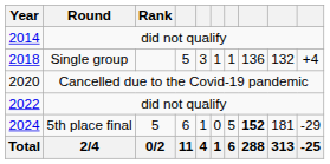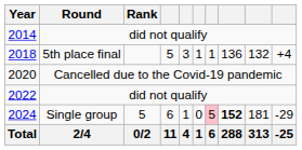 <table class="wikitable" style="text-align: center;">
 <tr>
 <th>Year</th>
 <th>Round</th>
 <th>Rank</th>
 <th></th>
 <th></th>
 <th></th>
 <th></th>
 <th></th>
 <th></th>
 <th></th>
 </tr>
 <tr>
 <td> <a href='#'>2014</a></td>
 <td colspan="9">did not qualify</td>
 </tr>
 <tr>
 <td> <a href='#'>2018</a></td>
-<td>Single group</td>
+<td>5th place final</td>
 <td></td>
 <td>5</td>
 <td>3</td>
 <td>1</td>
 <td>1</td>
 <td>136</td>
 <td>132</td>
 <td>+4</td>
 </tr>
 <tr>
 <td> 2020</td>
 <td colspan="9">Cancelled due to the Covid-19 pandemic</td>
 </tr>
 <tr>
 <td> <a href='#'>2022</a></td>
 <td colspan="9">did not qualify</td>
 </tr>
 <tr>
 <td> <a href='#'>2024</a></td>
-<td>5th place final</td>
+<td>Single group</td>
 <td>5</td>
 <td>6</td>
 <td>1</td>
 <td>0</td>
-<td>5</td>
+<td style="background: pink;">5</td>
 <td><strong>152</strong></td>
 <td>181</td>
 <td>-29</td>
 </tr>
 <tr>
 <th>Total</th>
 <th>2/4</th>
 <th>0/2</th>
 <th>11</th>
 <th>4</th>
 <th>1</th>
 <th>6</th>
 <th>288</th>
 <th>313</th>
 <th>-25</th>
 </tr>
 </table>
